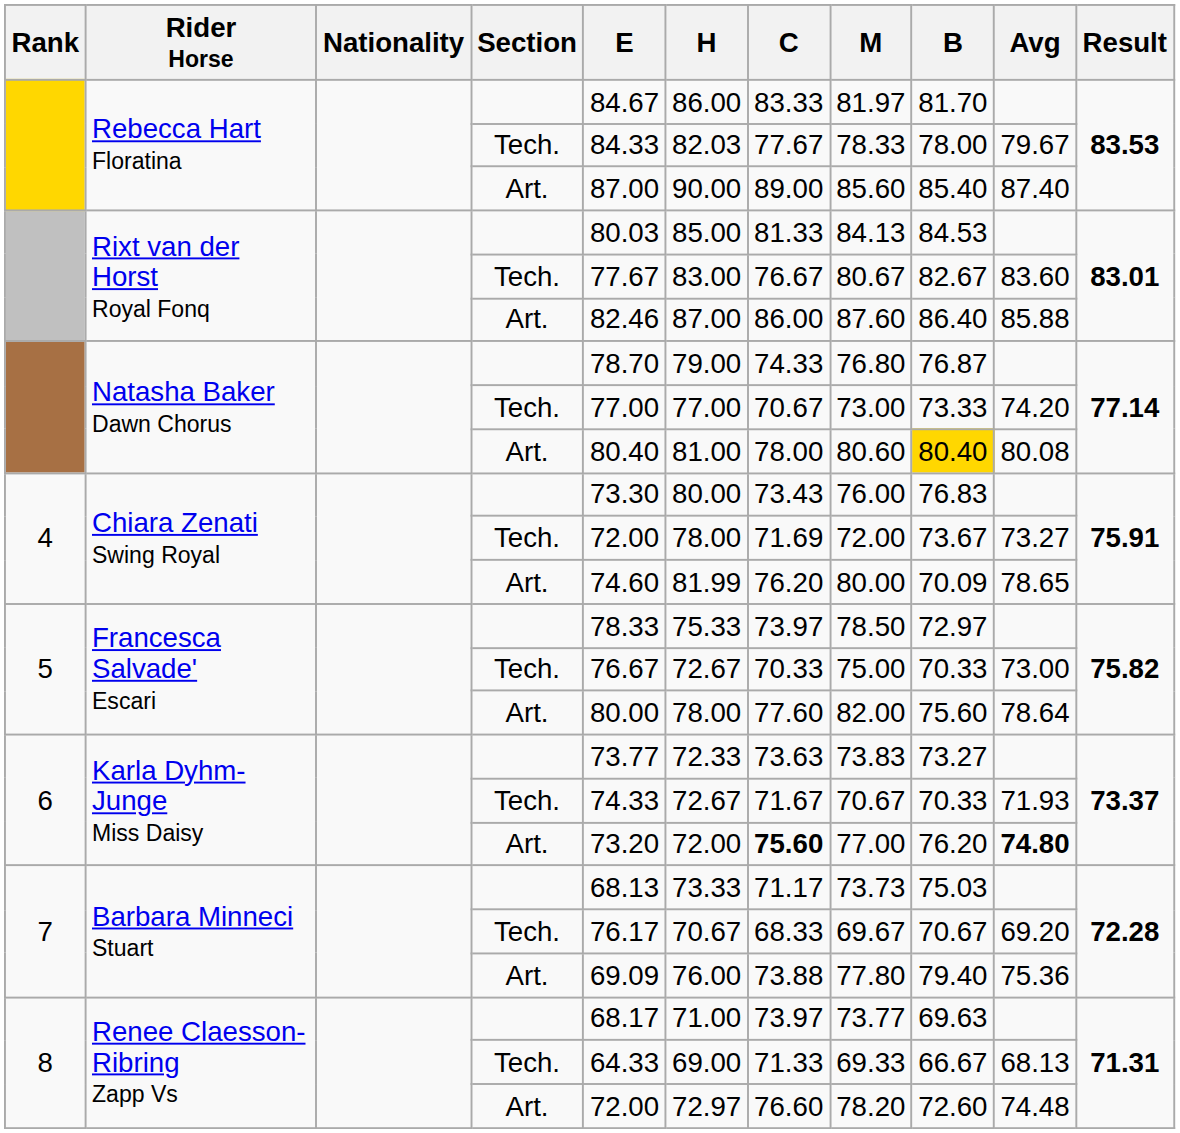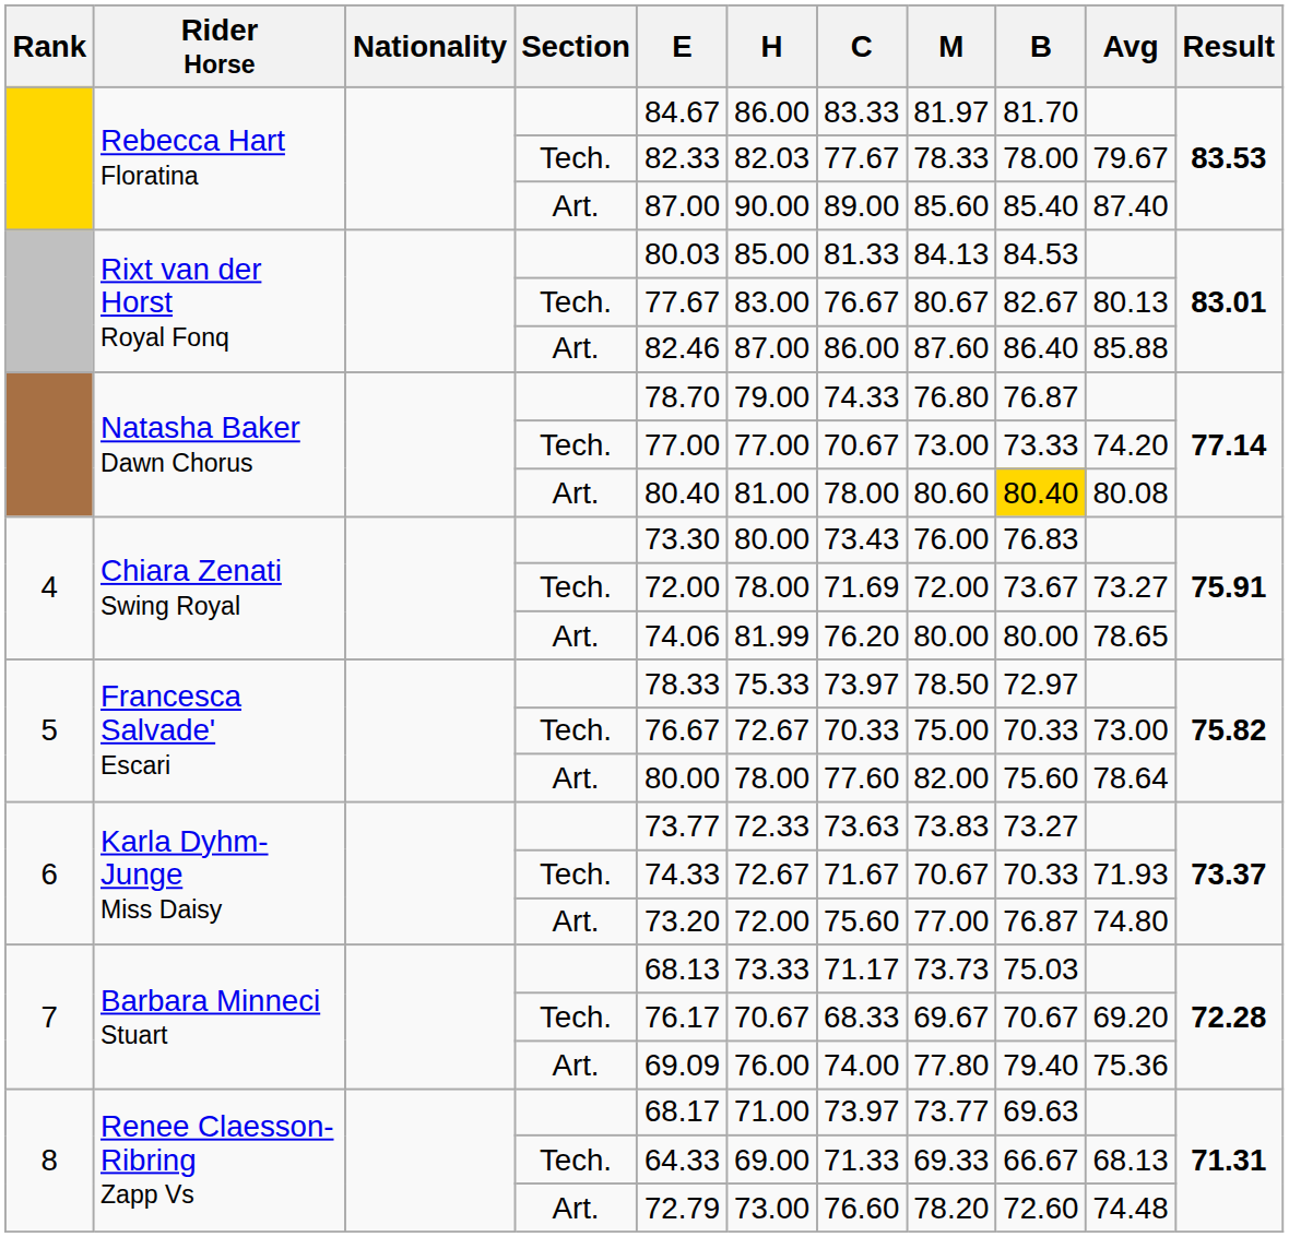 <table class="wikitable" style="text-align:center; font-size:90%">
 <tr>
 <th>Rank</th>
 <th>Rider<br><small>Horse</small></th>
 <th>Nationality</th>
 <th>Section</th>
 <th>E</th>
 <th>H</th>
 <th>C</th>
 <th>M</th>
 <th>B</th>
 <th>Avg</th>
 <th>Result</th>
 </tr>
 <tr>
 <td rowspan="3" bgcolor=gold></td>
 <td rowspan="3" align="left"><a href='#'>Rebecca Hart</a> <br> <small> Floratina </small></td>
 <td rowspan="3" align="left"></td>
 <td></td>
 <td>84.67</td>
 <td>86.00</td>
 <td>83.33</td>
 <td>81.97</td>
 <td>81.70</td>
 <td></td>
 <td rowspan="3"><strong>83.53</strong></td>
 </tr>
 <tr>
 <td>Tech.</td>
-<td>84.33</td>
+<td>82.33</td>
 <td>82.03</td>
 <td>77.67</td>
 <td>78.33</td>
 <td>78.00</td>
 <td>79.67</td>
 </tr>
 <tr>
 <td>Art.</td>
 <td>87.00</td>
 <td>90.00</td>
 <td>89.00</td>
 <td>85.60</td>
 <td>85.40</td>
 <td>87.40</td>
 </tr>
 <tr>
 <td rowspan="3" bgcolor=silver></td>
 <td rowspan="3" align="left"><a href='#'>Rixt van der Horst</a> <br> <small> Royal Fonq </small></td>
 <td rowspan="3" align="left"></td>
 <td></td>
 <td>80.03</td>
 <td>85.00</td>
 <td>81.33</td>
 <td>84.13</td>
 <td>84.53</td>
 <td></td>
 <td rowspan="3"><strong>83.01</strong></td>
 </tr>
 <tr>
 <td>Tech.</td>
 <td>77.67</td>
 <td>83.00</td>
 <td>76.67</td>
 <td>80.67</td>
 <td>82.67</td>
-<td>83.60</td>
+<td>80.13</td>
 </tr>
 <tr>
 <td>Art.</td>
 <td>82.46</td>
 <td>87.00</td>
 <td>86.00</td>
 <td>87.60</td>
 <td>86.40</td>
 <td>85.88</td>
 </tr>
 <tr>
 <td rowspan="3" bgcolor=A77044></td>
 <td rowspan="3" align="left"><a href='#'>Natasha Baker</a> <br> <small> Dawn Chorus </small></td>
 <td rowspan="3" align="left"></td>
 <td></td>
 <td>78.70</td>
 <td>79.00</td>
 <td>74.33</td>
 <td>76.80</td>
 <td>76.87</td>
 <td></td>
 <td rowspan="3"><strong>77.14</strong></td>
 </tr>
 <tr>
 <td>Tech.</td>
 <td>77.00</td>
 <td>77.00</td>
 <td>70.67</td>
 <td>73.00</td>
 <td>73.33</td>
 <td>74.20</td>
 </tr>
 <tr>
 <td>Art.</td>
 <td>80.40</td>
 <td>81.00</td>
 <td>78.00</td>
 <td>80.60</td>
 <td style="background: gold;">80.40</td>
 <td>80.08</td>
 </tr>
 <tr>
 <td rowspan="3">4</td>
 <td rowspan="3" align="left"><a href='#'>Chiara Zenati</a> <br> <small> Swing Royal </small></td>
 <td rowspan="3" align="left"></td>
 <td></td>
 <td>73.30</td>
 <td>80.00</td>
 <td>73.43</td>
 <td>76.00</td>
 <td>76.83</td>
 <td></td>
 <td rowspan="3"><strong>75.91</strong></td>
 </tr>
 <tr>
 <td>Tech.</td>
 <td>72.00</td>
 <td>78.00</td>
 <td>71.69</td>
 <td>72.00</td>
 <td>73.67</td>
 <td>73.27</td>
 </tr>
 <tr>
 <td>Art.</td>
-<td>74.60</td>
+<td>74.06</td>
 <td>81.99</td>
 <td>76.20</td>
 <td>80.00</td>
-<td>70.09</td>
+<td>80.00</td>
 <td>78.65</td>
 </tr>
 <tr>
 <td rowspan="3">5</td>
 <td rowspan="3" align="left"><a href='#'>Francesca Salvade'</a> <br> <small> Escari </small></td>
 <td rowspan="3" align="left"></td>
 <td></td>
 <td>78.33</td>
 <td>75.33</td>
 <td>73.97</td>
 <td>78.50</td>
 <td>72.97</td>
 <td></td>
 <td rowspan="3"><strong>75.82</strong></td>
 </tr>
 <tr>
 <td>Tech.</td>
 <td>76.67</td>
 <td>72.67</td>
 <td>70.33</td>
 <td>75.00</td>
 <td>70.33</td>
 <td>73.00</td>
 </tr>
 <tr>
 <td>Art.</td>
 <td>80.00</td>
 <td>78.00</td>
 <td>77.60</td>
 <td>82.00</td>
 <td>75.60</td>
 <td>78.64</td>
 </tr>
 <tr>
 <td rowspan="3">6</td>
 <td rowspan="3" align="left"><a href='#'>Karla Dyhm-Junge</a> <br> <small> Miss Daisy </small></td>
 <td rowspan="3" align="left"></td>
 <td></td>
 <td>73.77</td>
 <td>72.33</td>
 <td>73.63</td>
 <td>73.83</td>
 <td>73.27</td>
 <td></td>
 <td rowspan="3"><strong>73.37</strong></td>
 </tr>
 <tr>
 <td>Tech.</td>
 <td>74.33</td>
 <td>72.67</td>
 <td>71.67</td>
 <td>70.67</td>
 <td>70.33</td>
 <td>71.93</td>
 </tr>
 <tr>
 <td>Art.</td>
 <td>73.20</td>
 <td>72.00</td>
-<td><strong>75.60</strong></td>
+<td>75.60</td>
 <td>77.00</td>
-<td>76.20</td>
-<td><strong>74.80</strong></td>
+<td>76.87</td>
+<td>74.80</td>
 </tr>
 <tr>
 <td rowspan="3">7</td>
 <td rowspan="3" align="left"><a href='#'>Barbara Minneci</a> <br> <small> Stuart </small></td>
 <td rowspan="3" align="left"></td>
 <td></td>
 <td>68.13</td>
 <td>73.33</td>
 <td>71.17</td>
 <td>73.73</td>
 <td>75.03</td>
 <td></td>
 <td rowspan="3"><strong>72.28</strong></td>
 </tr>
 <tr>
 <td>Tech.</td>
 <td>76.17</td>
 <td>70.67</td>
 <td>68.33</td>
 <td>69.67</td>
 <td>70.67</td>
 <td>69.20</td>
 </tr>
 <tr>
 <td>Art.</td>
 <td>69.09</td>
 <td>76.00</td>
-<td>73.88</td>
+<td>74.00</td>
 <td>77.80</td>
 <td>79.40</td>
 <td>75.36</td>
 </tr>
 <tr>
 <td rowspan="3">8</td>
 <td rowspan="3" align="left"><a href='#'>Renee Claesson-Ribring</a> <br> <small> Zapp Vs </small></td>
 <td rowspan="3" align="left"></td>
 <td></td>
 <td>68.17</td>
 <td>71.00</td>
 <td>73.97</td>
 <td>73.77</td>
 <td>69.63</td>
 <td></td>
 <td rowspan="3"><strong>71.31</strong></td>
 </tr>
 <tr>
 <td>Tech.</td>
 <td>64.33</td>
 <td>69.00</td>
 <td>71.33</td>
 <td>69.33</td>
 <td>66.67</td>
 <td>68.13</td>
 </tr>
 <tr>
 <td>Art.</td>
-<td>72.00</td>
-<td>72.97</td>
+<td>72.79</td>
+<td>73.00</td>
 <td>76.60</td>
 <td>78.20</td>
 <td>72.60</td>
 <td>74.48</td>
 </tr>
 </table>
